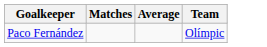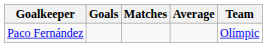 <table class="wikitable sortable" class="wikitable">
 <tr style="background:#ccc; text-align:center;">
 <th>Goalkeeper</th>
+<th>Goals</th>
 <th>Matches</th>
 <th>Average</th>
 <th>Team</th>
 </tr>
 <tr>
 <td> <a href='#'>Paco Fernández</a></td>
 <td></td>
 <td></td>
+<td></td>
 <td><a href='#'>Olímpic</a></td>
 </tr>
 </table>
